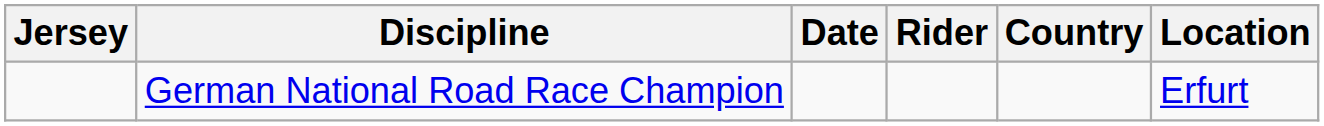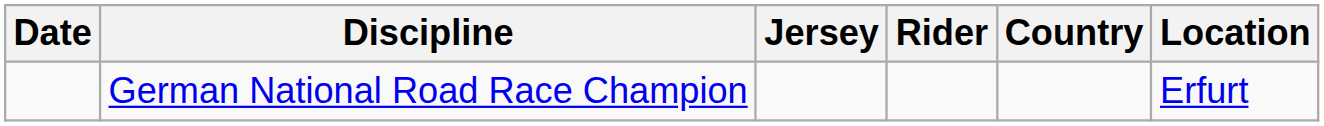 <table class="wikitable">
 <tr>
+<th>Date</th>
+<th>Discipline</th>
 <th>Jersey</th>
-<th>Discipline</th>
-<th>Date</th>
 <th>Rider</th>
 <th>Country</th>
 <th>Location</th>
 </tr>
 <tr>
 <td></td>
 <td><a href='#'>German National Road Race Champion</a></td>
 <td></td>
 <td></td>
 <td></td>
 <td><a href='#'>Erfurt</a></td>
 </tr>
 </table>
